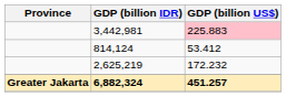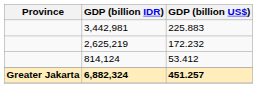 <table class="wikitable">
 <tr>
 <th>Province</th>
 <th>GDP (billion <a href='#'>IDR</a>)</th>
 <th>GDP (billion <a href='#'>US$</a>)</th>
 </tr>
 <tr>
 <td></td>
 <td>3,442,981</td>
-<td style="background: pink;">225.883</td>
+<td>225.883</td>
+</tr>
+<tr>
+<td></td>
+<td>2,625,219</td>
+<td>172.232</td>
 </tr>
 <tr>
 <td></td>
 <td>814,124</td>
 <td>53.412</td>
-</tr>
-<tr>
-<td></td>
-<td>2,625,219</td>
-<td>172.232</td>
 </tr>
 <tr>
 </tr>
 <tr style="background:#feb;">
 <td><strong>Greater Jakarta</strong></td>
 <td><strong>6,882,324</strong></td>
 <td><strong>451.257</strong></td>
 </tr>
 <tr>
 </tr>
 </table>
